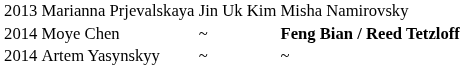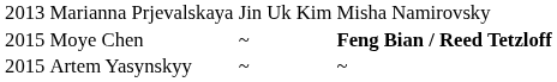 <table>
 <tr>
 <td>2013</td>
 <td>Marianna Prjevalskaya</td>
 <td>Jin Uk Kim</td>
 <td>Misha Namirovsky</td>
 </tr>
 <tr>
-<td>2014</td>
+<td>2015</td>
 <td>Moye Chen</td>
 <td>~</td>
 <td><strong>Feng Bian / Reed Tetzloff</strong></td>
 </tr>
 <tr>
-<td>2014</td>
+<td>2015</td>
 <td>Artem Yasynskyy</td>
 <td>~</td>
 <td>~</td>
 </tr>
 </table>
